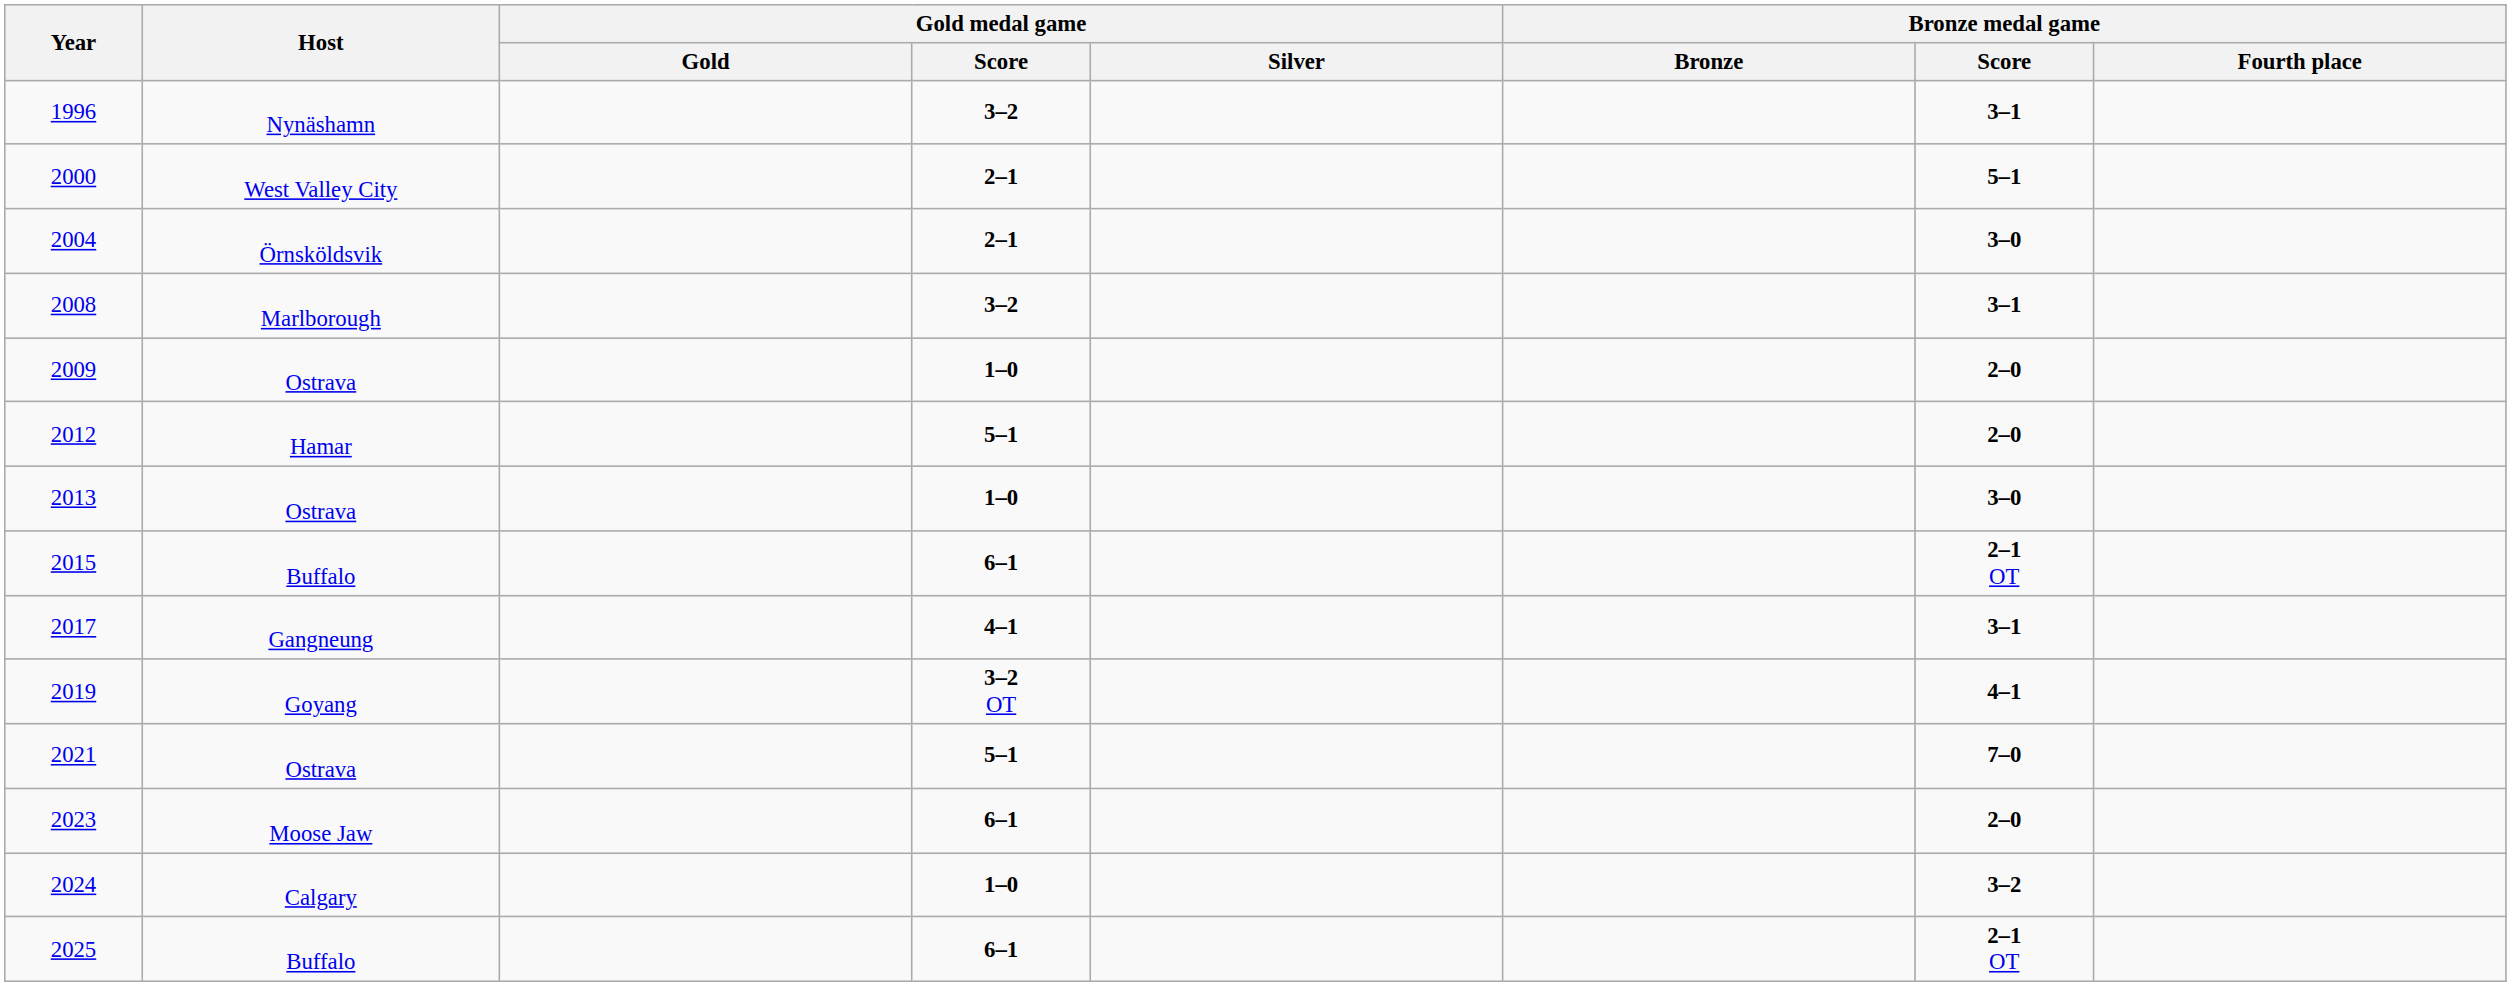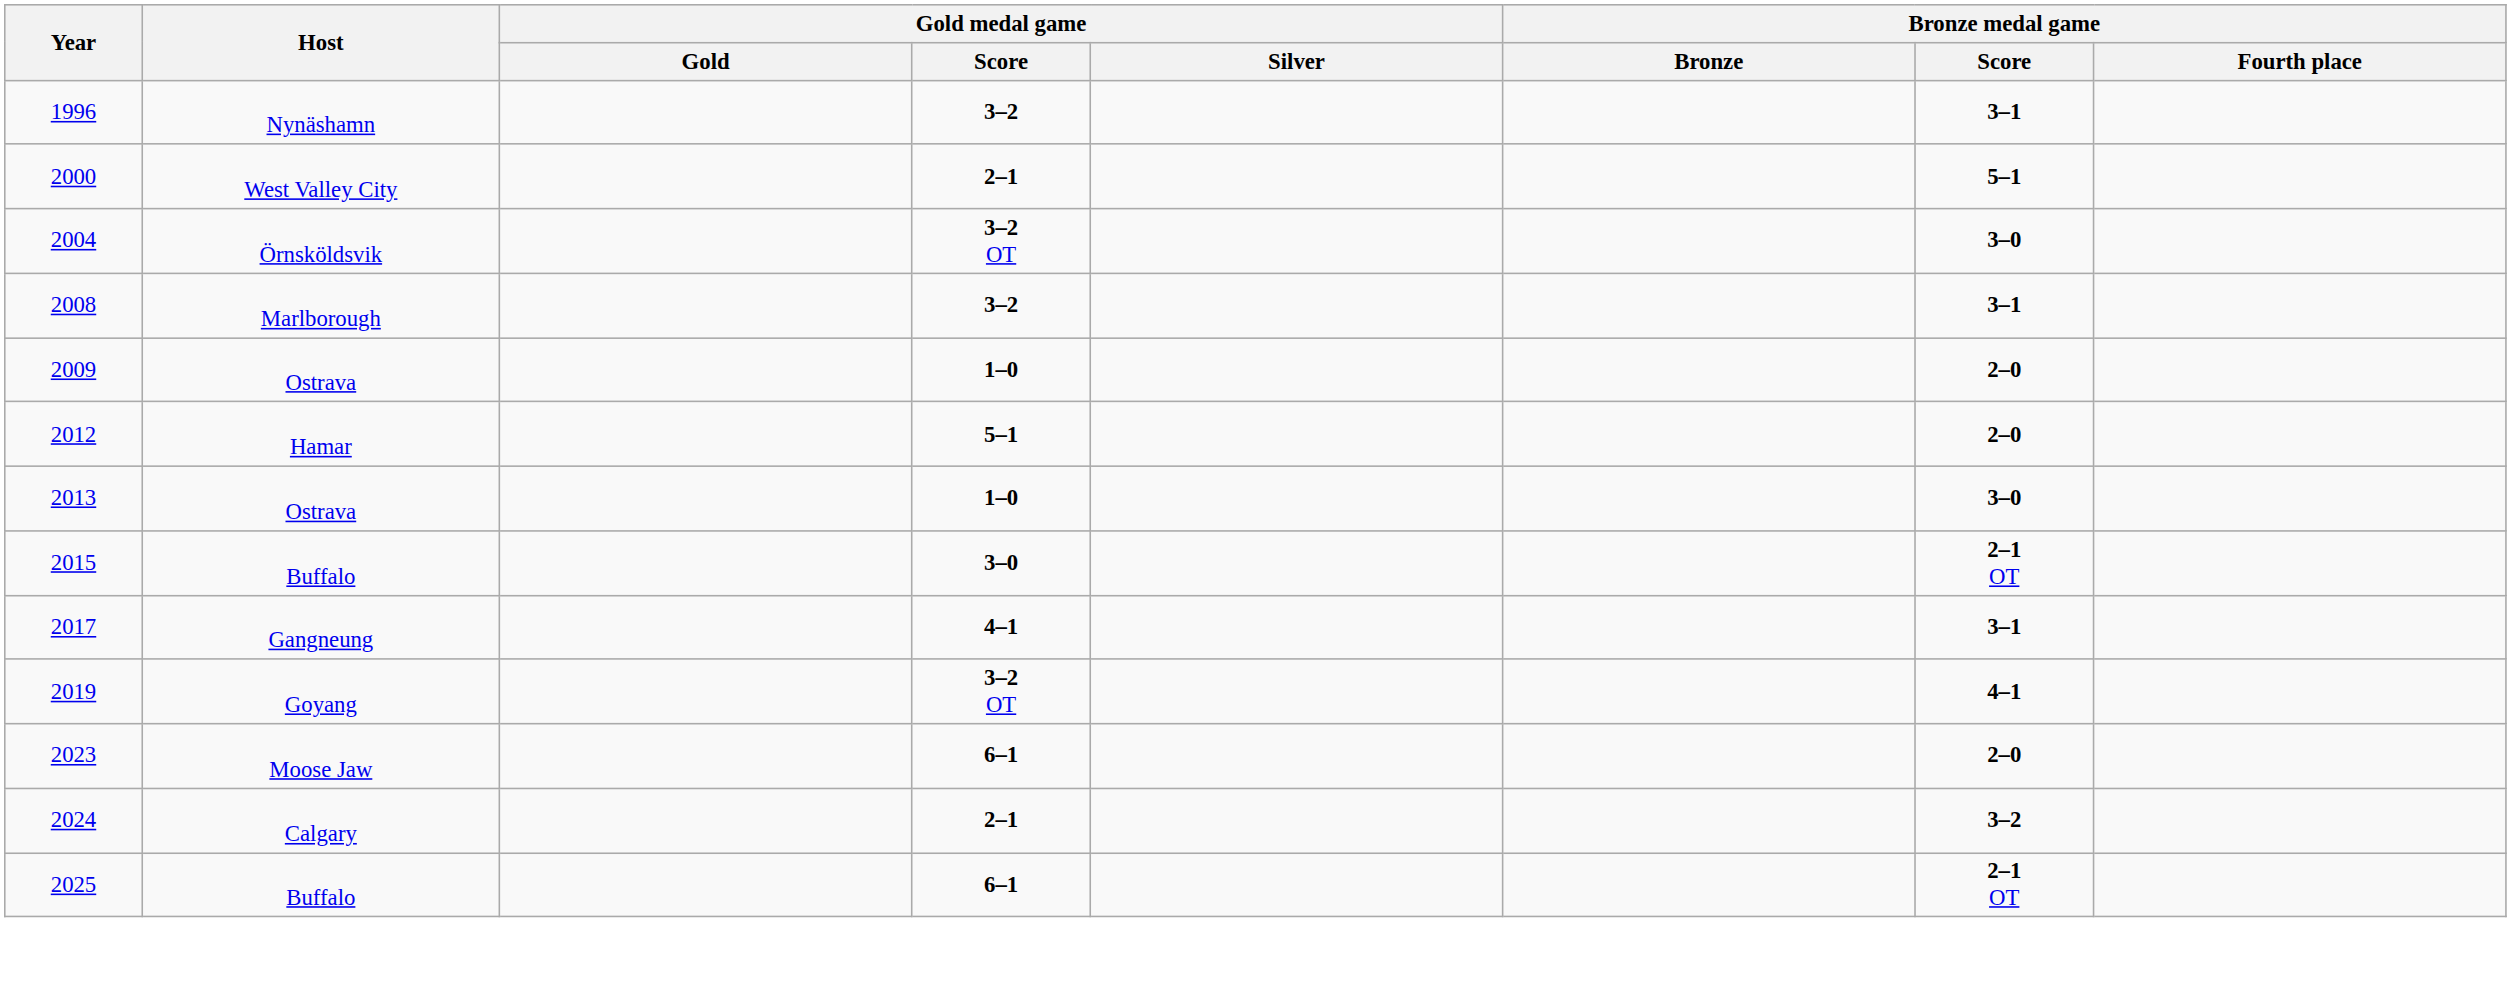 <table class=wikitable style="text-align:center; font-size:90%; width:100%">
 <tr>
 <th rowspan=2 width=5%>Year</th>
 <th rowspan=2 width=13%>Host</th>
 <th colspan=3>Gold medal game</th>
 <th colspan=3>Bronze medal game</th>
 </tr>
 <tr>
 <th width=15%>Gold</th>
 <th width=6.5%>Score</th>
 <th width=15%>Silver</th>
 <th width=15%>Bronze</th>
 <th width=6.5%>Score</th>
 <th width=15%>Fourth place</th>
 </tr>
 <tr>
 <td><a href='#'>1996</a></td>
 <td><br><a href='#'>Nynäshamn</a></td>
 <td><strong></strong></td>
 <td><strong>3–2</strong></td>
 <td></td>
 <td></td>
 <td><strong>3–1</strong></td>
 <td></td>
 </tr>
 <tr>
 <td><a href='#'>2000</a></td>
 <td><br><a href='#'>West Valley City</a></td>
 <td><strong></strong></td>
 <td><strong>2–1</strong></td>
 <td></td>
 <td></td>
 <td><strong>5–1</strong></td>
 <td></td>
 </tr>
 <tr>
 <td><a href='#'>2004</a></td>
 <td><br><a href='#'>Örnsköldsvik</a></td>
 <td><strong></strong></td>
-<td><strong>2–1</strong></td>
+<td><strong>3–2</strong><br><a href='#'>OT</a></td>
 <td></td>
 <td></td>
 <td><strong>3–0</strong></td>
 <td></td>
 </tr>
 <tr>
 <td><a href='#'>2008</a></td>
 <td><br><a href='#'>Marlborough</a></td>
 <td><strong></strong></td>
 <td><strong>3–2</strong></td>
 <td></td>
 <td></td>
 <td><strong>3–1</strong></td>
 <td></td>
 </tr>
 <tr>
 <td><a href='#'>2009</a></td>
 <td><br><a href='#'>Ostrava</a></td>
 <td><strong></strong></td>
 <td><strong>1–0</strong></td>
 <td></td>
 <td></td>
 <td><strong>2–0</strong></td>
 <td></td>
 </tr>
 <tr>
 <td><a href='#'>2012</a></td>
 <td><br><a href='#'>Hamar</a></td>
 <td><strong></strong></td>
 <td><strong>5–1</strong></td>
 <td></td>
 <td></td>
 <td><strong>2–0</strong></td>
 <td></td>
 </tr>
 <tr>
 <td><a href='#'>2013</a></td>
 <td><br><a href='#'>Ostrava</a></td>
 <td><strong></strong></td>
 <td><strong>1–0</strong></td>
 <td></td>
 <td></td>
 <td><strong>3–0</strong></td>
 <td></td>
 </tr>
 <tr>
 <td><a href='#'>2015</a></td>
 <td><br><a href='#'>Buffalo</a></td>
 <td><strong></strong></td>
-<td><strong>6–1</strong></td>
+<td><strong>3–0</strong></td>
 <td></td>
 <td></td>
 <td><strong>2–1</strong><br><a href='#'>OT</a></td>
 <td></td>
 </tr>
 <tr>
 <td><a href='#'>2017</a></td>
 <td><br><a href='#'>Gangneung</a></td>
 <td><strong></strong></td>
 <td><strong>4–1</strong></td>
 <td></td>
 <td></td>
 <td><strong>3–1</strong></td>
 <td></td>
 </tr>
 <tr>
 <td><a href='#'>2019</a></td>
 <td><br><a href='#'>Goyang</a></td>
 <td><strong></strong></td>
 <td><strong>3–2</strong><br><a href='#'>OT</a></td>
 <td></td>
 <td></td>
 <td><strong>4–1</strong></td>
 <td></td>
 </tr>
 <tr>
-<td><a href='#'>2021</a></td>
-<td><br><a href='#'>Ostrava</a></td>
-<td><strong></strong></td>
-<td><strong>5–1</strong></td>
-<td></td>
-<td></td>
-<td><strong>7–0</strong></td>
-<td></td>
-</tr>
-<tr>
 <td><a href='#'>2023</a></td>
 <td><br><a href='#'>Moose Jaw</a></td>
 <td><strong></strong></td>
 <td><strong>6–1</strong></td>
 <td></td>
 <td></td>
 <td><strong>2–0</strong></td>
 <td></td>
 </tr>
 <tr>
 <td><a href='#'>2024</a></td>
 <td><br><a href='#'>Calgary</a></td>
 <td><strong></strong></td>
-<td><strong>1–0</strong></td>
+<td><strong>2–1</strong></td>
 <td></td>
 <td></td>
 <td><strong>3–2</strong></td>
 <td></td>
 </tr>
 <tr>
 <td><a href='#'>2025</a></td>
 <td><br><a href='#'>Buffalo</a></td>
 <td><strong></strong></td>
 <td><strong>6–1</strong></td>
 <td></td>
 <td></td>
 <td><strong>2–1</strong><br><a href='#'>OT</a></td>
 <td></td>
 </tr>
 </table>
